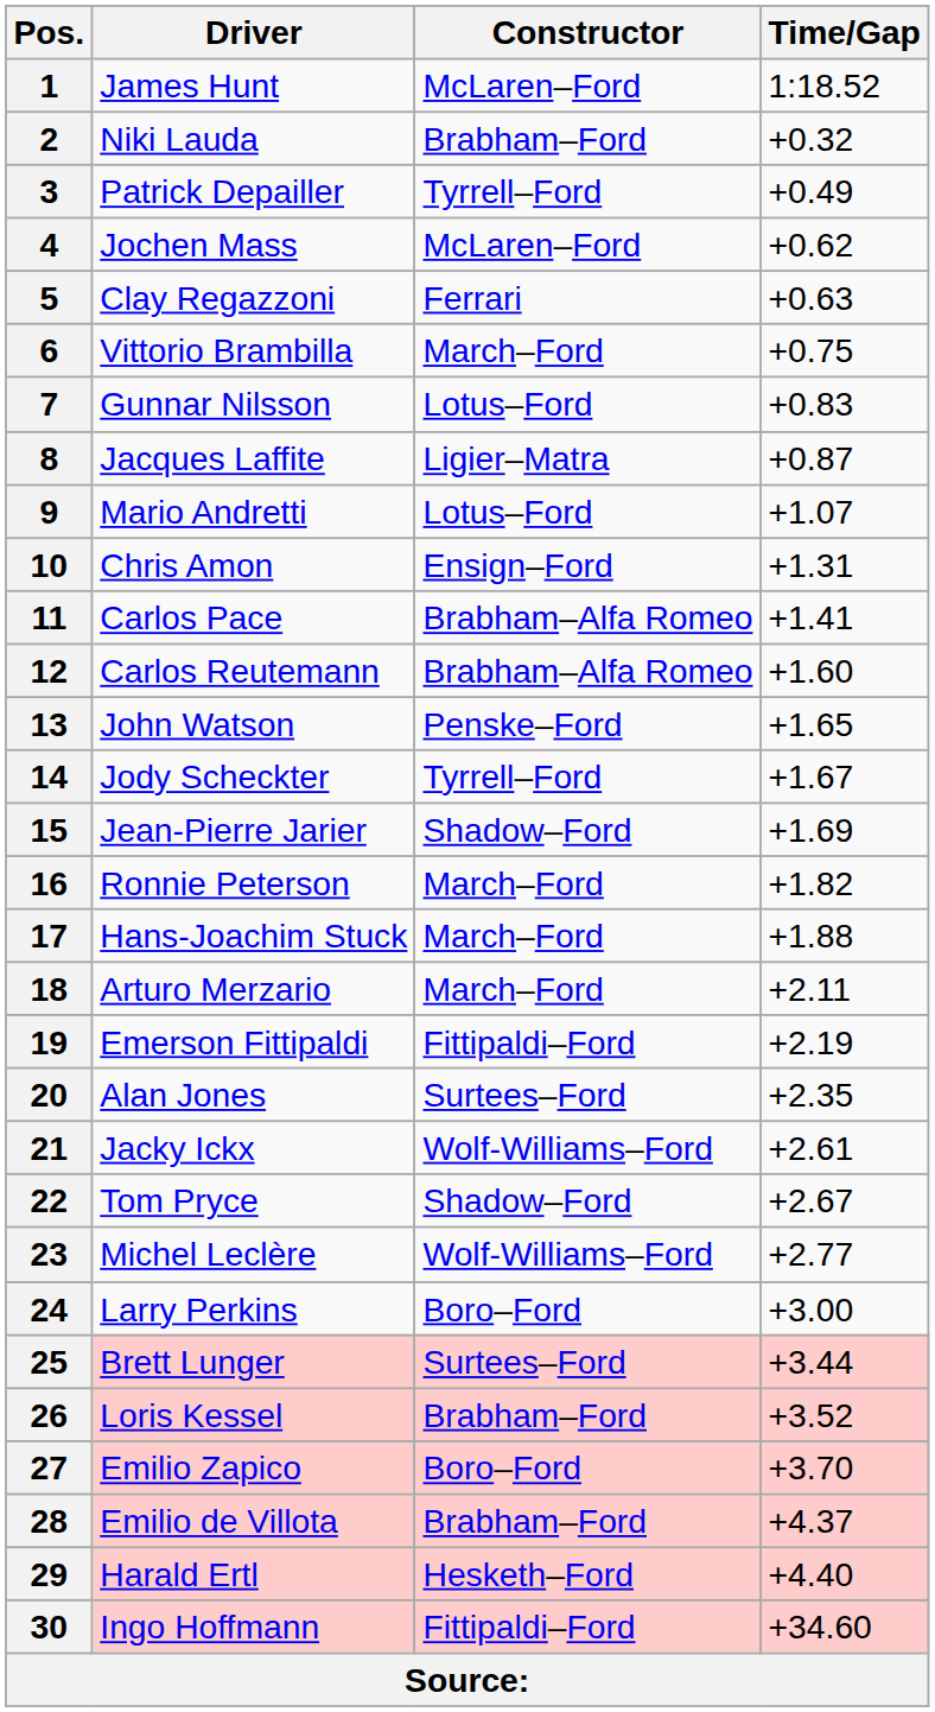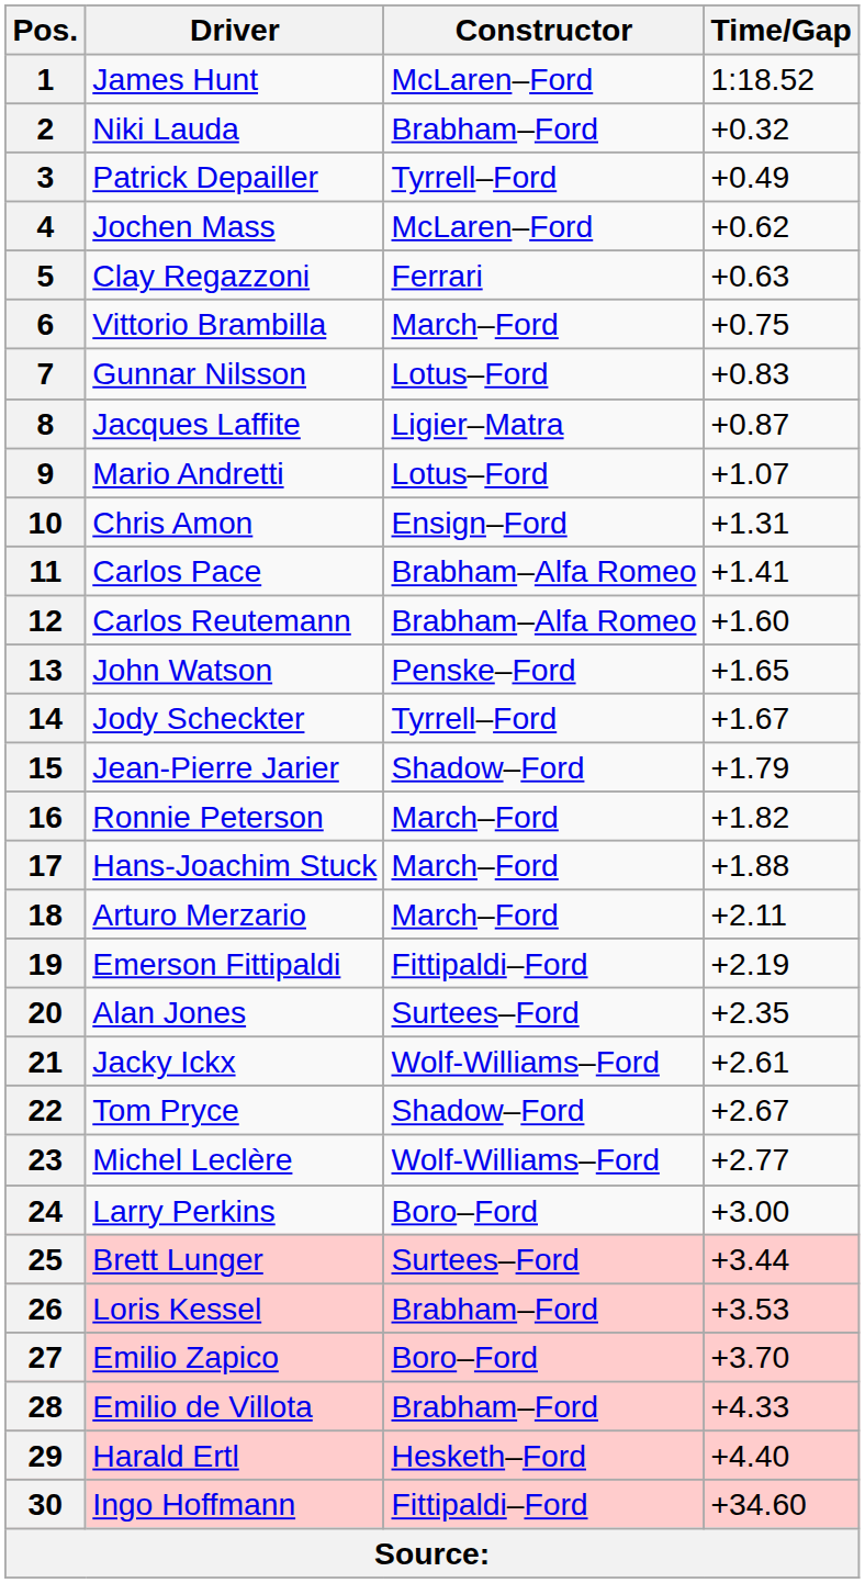 <table class="wikitable sortable" style="font-size: 95%">
 <tr>
 <th>Pos.</th>
 <th>Driver</th>
 <th>Constructor</th>
 <th>Time/Gap</th>
 </tr>
 <tr>
 <th>1</th>
 <td> <a href='#'>James Hunt</a></td>
 <td><a href='#'>McLaren</a>–<a href='#'>Ford</a></td>
 <td>1:18.52</td>
 </tr>
 <tr>
 <th>2</th>
 <td> <a href='#'>Niki Lauda</a></td>
 <td><a href='#'>Brabham</a>–<a href='#'>Ford</a></td>
 <td>+0.32</td>
 </tr>
 <tr>
 <th>3</th>
 <td> <a href='#'>Patrick Depailler</a></td>
 <td><a href='#'>Tyrrell</a>–<a href='#'>Ford</a></td>
 <td>+0.49</td>
 </tr>
 <tr>
 <th>4</th>
 <td> <a href='#'>Jochen Mass</a></td>
 <td><a href='#'>McLaren</a>–<a href='#'>Ford</a></td>
 <td>+0.62</td>
 </tr>
 <tr>
 <th>5</th>
 <td> <a href='#'>Clay Regazzoni</a></td>
 <td><a href='#'>Ferrari</a></td>
 <td>+0.63</td>
 </tr>
 <tr>
 <th>6</th>
 <td> <a href='#'>Vittorio Brambilla</a></td>
 <td><a href='#'>March</a>–<a href='#'>Ford</a></td>
 <td>+0.75</td>
 </tr>
 <tr>
 <th>7</th>
 <td> <a href='#'>Gunnar Nilsson</a></td>
 <td><a href='#'>Lotus</a>–<a href='#'>Ford</a></td>
 <td>+0.83</td>
 </tr>
 <tr>
 <th>8</th>
 <td> <a href='#'>Jacques Laffite</a></td>
 <td><a href='#'>Ligier</a>–<a href='#'>Matra</a></td>
 <td>+0.87</td>
 </tr>
 <tr>
 <th>9</th>
 <td> <a href='#'>Mario Andretti</a></td>
 <td><a href='#'>Lotus</a>–<a href='#'>Ford</a></td>
 <td>+1.07</td>
 </tr>
 <tr>
 <th>10</th>
 <td> <a href='#'>Chris Amon</a></td>
 <td><a href='#'>Ensign</a>–<a href='#'>Ford</a></td>
 <td>+1.31</td>
 </tr>
 <tr>
 <th>11</th>
 <td> <a href='#'>Carlos Pace</a></td>
 <td><a href='#'>Brabham</a>–<a href='#'>Alfa Romeo</a></td>
 <td>+1.41</td>
 </tr>
 <tr>
 <th>12</th>
 <td> <a href='#'>Carlos Reutemann</a></td>
 <td><a href='#'>Brabham</a>–<a href='#'>Alfa Romeo</a></td>
 <td>+1.60</td>
 </tr>
 <tr>
 <th>13</th>
 <td> <a href='#'>John Watson</a></td>
 <td><a href='#'>Penske</a>–<a href='#'>Ford</a></td>
 <td>+1.65</td>
 </tr>
 <tr>
 <th>14</th>
 <td> <a href='#'>Jody Scheckter</a></td>
 <td><a href='#'>Tyrrell</a>–<a href='#'>Ford</a></td>
 <td>+1.67</td>
 </tr>
 <tr>
 <th>15</th>
 <td> <a href='#'>Jean-Pierre Jarier</a></td>
 <td><a href='#'>Shadow</a>–<a href='#'>Ford</a></td>
-<td>+1.69</td>
+<td>+1.79</td>
 </tr>
 <tr>
 <th>16</th>
 <td> <a href='#'>Ronnie Peterson</a></td>
 <td><a href='#'>March</a>–<a href='#'>Ford</a></td>
 <td>+1.82</td>
 </tr>
 <tr>
 <th>17</th>
 <td> <a href='#'>Hans-Joachim Stuck</a></td>
 <td><a href='#'>March</a>–<a href='#'>Ford</a></td>
 <td>+1.88</td>
 </tr>
 <tr>
 <th>18</th>
 <td> <a href='#'>Arturo Merzario</a></td>
 <td><a href='#'>March</a>–<a href='#'>Ford</a></td>
 <td>+2.11</td>
 </tr>
 <tr>
 <th>19</th>
 <td> <a href='#'>Emerson Fittipaldi</a></td>
 <td><a href='#'>Fittipaldi</a>–<a href='#'>Ford</a></td>
 <td>+2.19</td>
 </tr>
 <tr>
 <th>20</th>
 <td> <a href='#'>Alan Jones</a></td>
 <td><a href='#'>Surtees</a>–<a href='#'>Ford</a></td>
 <td>+2.35</td>
 </tr>
 <tr>
 <th>21</th>
 <td> <a href='#'>Jacky Ickx</a></td>
 <td><a href='#'>Wolf-Williams</a>–<a href='#'>Ford</a></td>
 <td>+2.61</td>
 </tr>
 <tr>
 <th>22</th>
 <td> <a href='#'>Tom Pryce</a></td>
 <td><a href='#'>Shadow</a>–<a href='#'>Ford</a></td>
 <td>+2.67</td>
 </tr>
 <tr>
 <th>23</th>
 <td> <a href='#'>Michel Leclère</a></td>
 <td><a href='#'>Wolf-Williams</a>–<a href='#'>Ford</a></td>
 <td>+2.77</td>
 </tr>
 <tr>
 <th>24</th>
 <td> <a href='#'>Larry Perkins</a></td>
 <td><a href='#'>Boro</a>–<a href='#'>Ford</a></td>
 <td>+3.00</td>
 </tr>
 <tr style="background:#ffcccc;">
 <th>25</th>
 <td> <a href='#'>Brett Lunger</a></td>
 <td><a href='#'>Surtees</a>–<a href='#'>Ford</a></td>
 <td>+3.44</td>
 </tr>
 <tr style="background:#ffcccc;">
 <th>26</th>
 <td> <a href='#'>Loris Kessel</a></td>
 <td><a href='#'>Brabham</a>–<a href='#'>Ford</a></td>
-<td>+3.52</td>
+<td>+3.53</td>
 </tr>
 <tr style="background:#ffcccc;">
 <th>27</th>
 <td> <a href='#'>Emilio Zapico</a></td>
 <td><a href='#'>Boro</a>–<a href='#'>Ford</a></td>
 <td>+3.70</td>
 </tr>
 <tr style="background:#ffcccc;">
 <th>28</th>
 <td> <a href='#'>Emilio de Villota</a></td>
 <td><a href='#'>Brabham</a>–<a href='#'>Ford</a></td>
-<td>+4.37</td>
+<td>+4.33</td>
 </tr>
 <tr style="background:#ffcccc;">
 <th>29</th>
 <td> <a href='#'>Harald Ertl</a></td>
 <td><a href='#'>Hesketh</a>–<a href='#'>Ford</a></td>
 <td>+4.40</td>
 </tr>
 <tr style="background:#ffcccc;">
 <th>30</th>
 <td> <a href='#'>Ingo Hoffmann</a></td>
 <td><a href='#'>Fittipaldi</a>–<a href='#'>Ford</a></td>
 <td>+34.60</td>
 </tr>
 <tr>
 <th colspan=4>Source:</th>
 </tr>
 </table>
